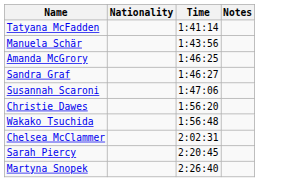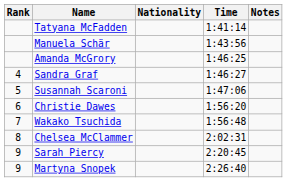 <table class="wikitable sortable" style="text-align:center">
 <tr>
+<th>Rank</th>
 <th>Name</th>
 <th>Nationality</th>
 <th>Time</th>
 <th>Notes</th>
 </tr>
 <tr>
+<td></td>
 <td align=left><a href='#'>Tatyana McFadden</a></td>
 <td align=left></td>
 <td>1:41:14</td>
 <td></td>
 </tr>
 <tr>
+<td></td>
 <td align=left><a href='#'>Manuela Schär</a></td>
 <td align=left></td>
 <td>1:43:56</td>
 <td></td>
 </tr>
 <tr>
+<td></td>
 <td align=left><a href='#'>Amanda McGrory</a></td>
 <td align=left></td>
 <td>1:46:25</td>
 <td></td>
 </tr>
 <tr>
+<td>4</td>
 <td align=left><a href='#'>Sandra Graf</a></td>
 <td align=left></td>
 <td>1:46:27</td>
 <td></td>
 </tr>
 <tr>
+<td>5</td>
 <td align=left><a href='#'>Susannah Scaroni</a></td>
 <td align=left></td>
 <td>1:47:06</td>
 <td></td>
 </tr>
 <tr>
+<td>6</td>
 <td align=left><a href='#'>Christie Dawes</a></td>
 <td align=left></td>
 <td>1:56:20</td>
 <td></td>
 </tr>
 <tr>
+<td>7</td>
 <td align=left><a href='#'>Wakako Tsuchida</a></td>
 <td align=left></td>
 <td>1:56:48</td>
 <td></td>
 </tr>
 <tr>
+<td>8</td>
 <td align=left><a href='#'>Chelsea McClammer</a></td>
 <td align=left></td>
 <td>2:02:31</td>
 <td></td>
 </tr>
 <tr>
+<td>9</td>
 <td align=left><a href='#'>Sarah Piercy</a></td>
 <td align=left></td>
 <td>2:20:45</td>
 <td></td>
 </tr>
 <tr>
+<td>9</td>
 <td align=left><a href='#'>Martyna Snopek</a></td>
 <td align=left></td>
 <td>2:26:40</td>
 <td></td>
 </tr>
 </table>
